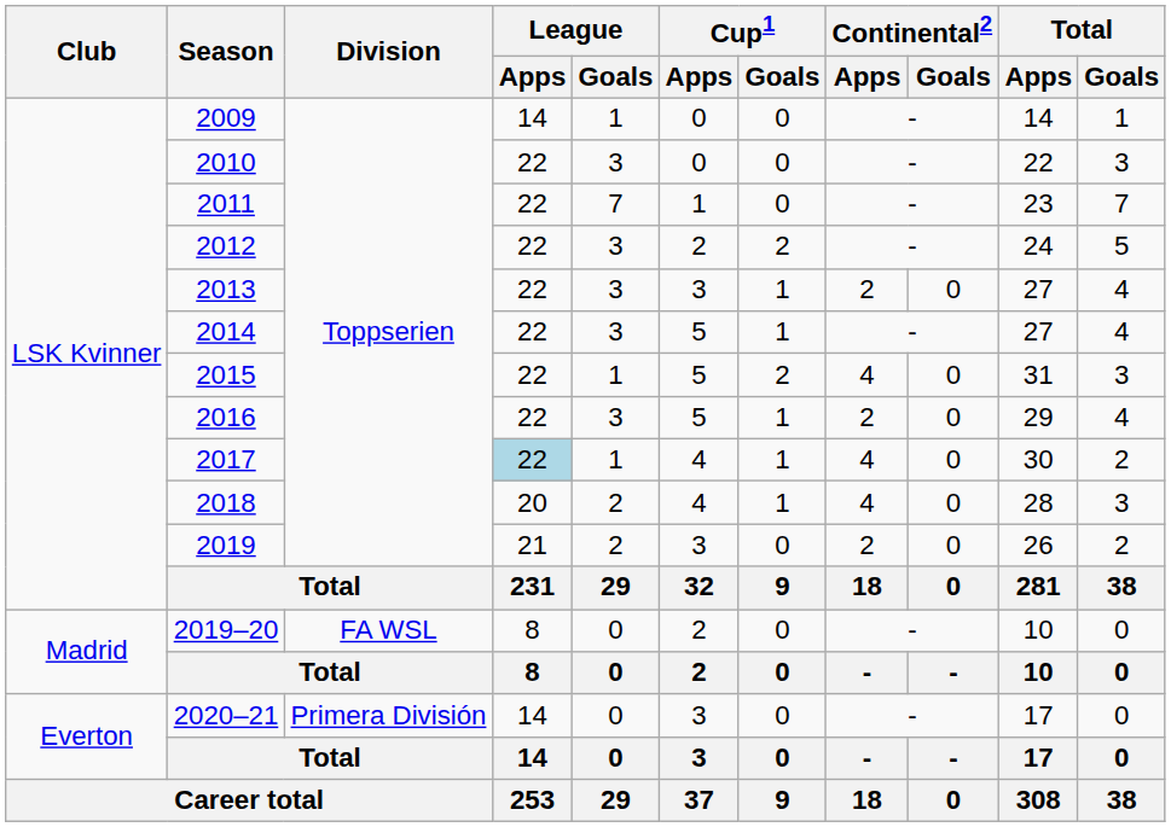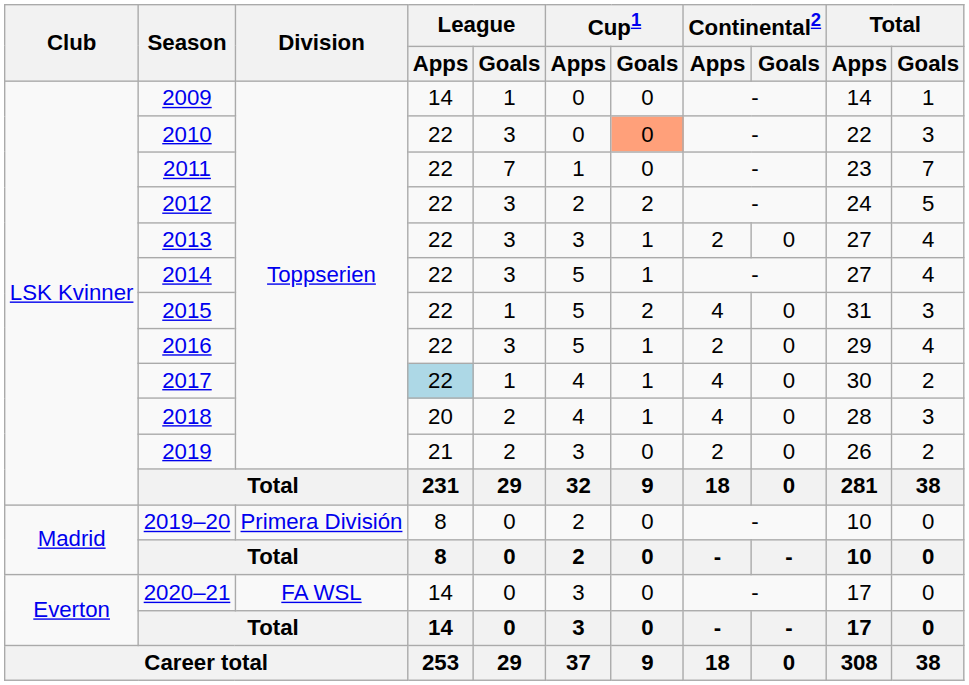 <table class="wikitable" style="text-align: center;">
 <tr>
 <th rowspan="2">Club</th>
 <th rowspan="2">Season</th>
 <th rowspan="2">Division</th>
 <th colspan="2">League</th>
 <th colspan="2">Cup<sup><a href='#'>1</a></sup></th>
 <th colspan="2">Continental<sup><a href='#'>2</a></sup></th>
 <th colspan="2">Total</th>
 </tr>
 <tr>
 <th>Apps</th>
 <th>Goals</th>
 <th>Apps</th>
 <th>Goals</th>
 <th>Apps</th>
 <th>Goals</th>
 <th>Apps</th>
 <th>Goals</th>
 </tr>
 <tr>
 <td rowspan="12" valign="center"><a href='#'>LSK Kvinner</a></td>
 <td><a href='#'>2009</a></td>
 <td rowspan="11" valign="center"><a href='#'>Toppserien</a></td>
 <td>14</td>
 <td>1</td>
 <td>0</td>
 <td>0</td>
 <td colspan="2">-</td>
 <td>14</td>
 <td>1</td>
 </tr>
 <tr>
 <td><a href='#'>2010</a></td>
 <td>22</td>
 <td>3</td>
 <td>0</td>
-<td>0</td>
+<td style="background: lightsalmon;">0</td>
 <td colspan="2">-</td>
 <td>22</td>
 <td>3</td>
 </tr>
 <tr>
 <td><a href='#'>2011</a></td>
 <td>22</td>
 <td>7</td>
 <td>1</td>
 <td>0</td>
 <td colspan="2">-</td>
 <td>23</td>
 <td>7</td>
 </tr>
 <tr>
 <td><a href='#'>2012</a></td>
 <td>22</td>
 <td>3</td>
 <td>2</td>
 <td>2</td>
 <td colspan="2">-</td>
 <td>24</td>
 <td>5</td>
 </tr>
 <tr>
 <td><a href='#'>2013</a></td>
 <td>22</td>
 <td>3</td>
 <td>3</td>
 <td>1</td>
 <td>2</td>
 <td>0</td>
 <td>27</td>
 <td>4</td>
 </tr>
 <tr>
 <td><a href='#'>2014</a></td>
 <td>22</td>
 <td>3</td>
 <td>5</td>
 <td>1</td>
 <td colspan="2">-</td>
 <td>27</td>
 <td>4</td>
 </tr>
 <tr>
 <td><a href='#'>2015</a></td>
 <td>22</td>
 <td>1</td>
 <td>5</td>
 <td>2</td>
 <td>4</td>
 <td>0</td>
 <td>31</td>
 <td>3</td>
 </tr>
 <tr>
 <td><a href='#'>2016</a></td>
 <td>22</td>
 <td>3</td>
 <td>5</td>
 <td>1</td>
 <td>2</td>
 <td>0</td>
 <td>29</td>
 <td>4</td>
 </tr>
 <tr>
 <td><a href='#'>2017</a></td>
 <td style="background: lightblue;">22</td>
 <td>1</td>
 <td>4</td>
 <td>1</td>
 <td>4</td>
 <td>0</td>
 <td>30</td>
 <td>2</td>
 </tr>
 <tr>
 <td><a href='#'>2018</a></td>
 <td>20</td>
 <td>2</td>
 <td>4</td>
 <td>1</td>
 <td>4</td>
 <td>0</td>
 <td>28</td>
 <td>3</td>
 </tr>
 <tr>
 <td><a href='#'>2019</a></td>
 <td>21</td>
 <td>2</td>
 <td>3</td>
 <td>0</td>
 <td>2</td>
 <td>0</td>
 <td>26</td>
 <td>2</td>
 </tr>
 <tr>
 <th colspan="2">Total</th>
 <th>231</th>
 <th>29</th>
 <th>32</th>
 <th>9</th>
 <th>18</th>
 <th>0</th>
 <th>281</th>
 <th>38</th>
 </tr>
 <tr>
 <td rowspan="2" valign="center"><a href='#'>Madrid</a></td>
 <td><a href='#'>2019–20</a></td>
-<td rowspan="1" valign="center"><a href='#'>FA WSL</a></td>
+<td rowspan="1" valign="center"><a href='#'>Primera División</a></td>
 <td>8</td>
 <td>0</td>
 <td>2</td>
 <td>0</td>
 <td colspan="2">-</td>
 <td>10</td>
 <td>0</td>
 </tr>
 <tr>
 <th colspan="2">Total</th>
 <th>8</th>
 <th>0</th>
 <th>2</th>
 <th>0</th>
 <th>-</th>
 <th>-</th>
 <th>10</th>
 <th>0</th>
 </tr>
 <tr>
 <td rowspan="2" valign="center"><a href='#'>Everton</a></td>
 <td><a href='#'>2020–21</a></td>
-<td rowspan="1" valign="center"><a href='#'>Primera División</a></td>
+<td rowspan="1" valign="center"><a href='#'>FA WSL</a></td>
 <td>14</td>
 <td>0</td>
 <td>3</td>
 <td>0</td>
 <td colspan="2">-</td>
 <td>17</td>
 <td>0</td>
 </tr>
 <tr>
 <th colspan="2">Total</th>
 <th>14</th>
 <th>0</th>
 <th>3</th>
 <th>0</th>
 <th>-</th>
 <th>-</th>
 <th>17</th>
 <th>0</th>
 </tr>
 <tr>
 <th colspan="3">Career total</th>
 <th>253</th>
 <th>29</th>
 <th>37</th>
 <th>9</th>
 <th>18</th>
 <th>0</th>
 <th>308</th>
 <th>38</th>
 </tr>
 </table>
